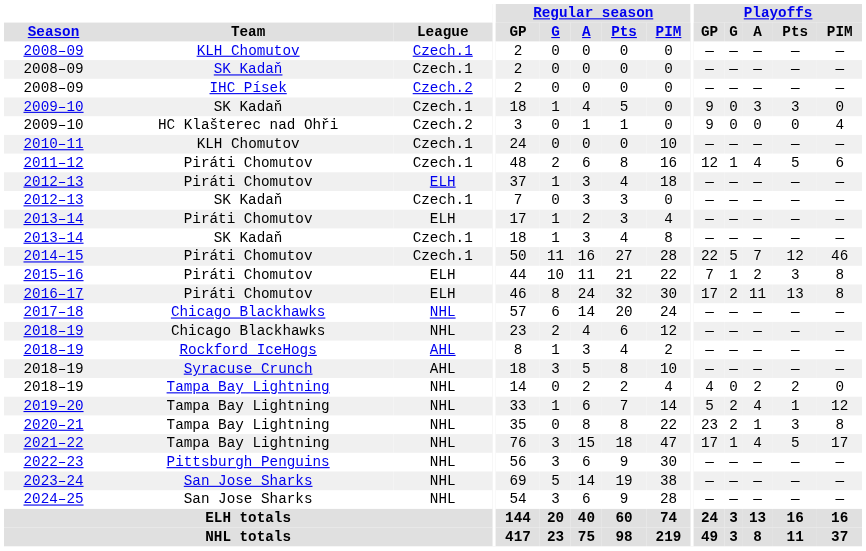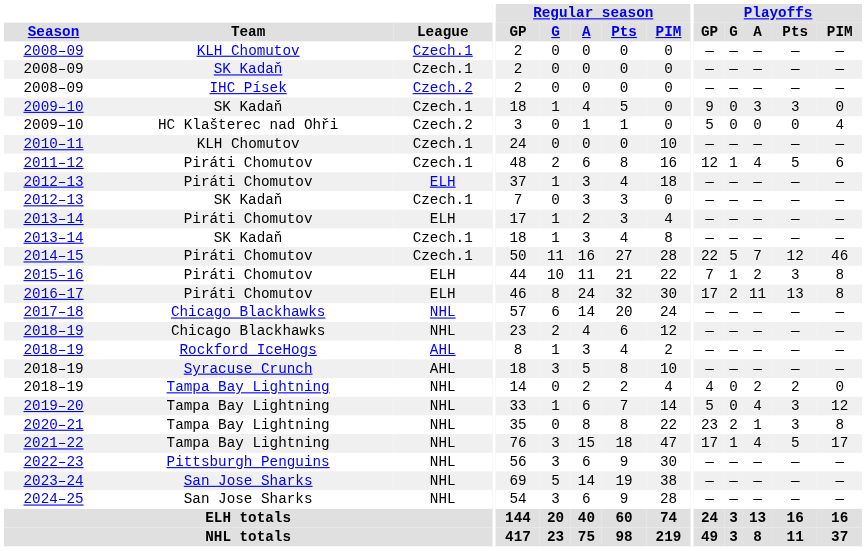 <table border="0" cellpadding="1" cellspacing="0" style="text-align:center; width:60em">
 <tr bgcolor="#e0e0e0">
 <th colspan="3" bgcolor="#ffffff"></th>
 <th rowspan="99" bgcolor="#ffffff"></th>
 <th colspan="5"><a href='#'>Regular season</a></th>
 <th rowspan="99" bgcolor="#ffffff"></th>
 <th colspan="5"><a href='#'>Playoffs</a></th>
 </tr>
 <tr bgcolor="#e0e0e0">
 <th><a href='#'>Season</a></th>
 <th>Team</th>
 <th>League</th>
 <th>GP</th>
 <th><a href='#'>G</a></th>
 <th><a href='#'>A</a></th>
 <th><a href='#'>Pts</a></th>
 <th><a href='#'>PIM</a></th>
 <th>GP</th>
 <th>G</th>
 <th>A</th>
 <th>Pts</th>
 <th>PIM</th>
 </tr>
 <tr>
 <td><a href='#'>2008–09</a></td>
 <td><a href='#'>KLH Chomutov</a></td>
 <td><a href='#'>Czech.1</a></td>
 <td>2</td>
 <td>0</td>
 <td>0</td>
 <td>0</td>
 <td>0</td>
 <td>—</td>
 <td>—</td>
 <td>—</td>
 <td>—</td>
 <td>—</td>
 </tr>
 <tr bgcolor="#f0f0f0">
 <td>2008–09</td>
 <td><a href='#'>SK Kadaň</a></td>
 <td>Czech.1</td>
 <td>2</td>
 <td>0</td>
 <td>0</td>
 <td>0</td>
 <td>0</td>
 <td>—</td>
 <td>—</td>
 <td>—</td>
 <td>—</td>
 <td>—</td>
 </tr>
 <tr>
 <td>2008–09</td>
 <td><a href='#'>IHC Písek</a></td>
 <td><a href='#'>Czech.2</a></td>
 <td>2</td>
 <td>0</td>
 <td>0</td>
 <td>0</td>
 <td>0</td>
 <td>—</td>
 <td>—</td>
 <td>—</td>
 <td>—</td>
 <td>—</td>
 </tr>
 <tr bgcolor="#f0f0f0">
 <td><a href='#'>2009–10</a></td>
 <td>SK Kadaň</td>
 <td>Czech.1</td>
 <td>18</td>
 <td>1</td>
 <td>4</td>
 <td>5</td>
 <td>0</td>
 <td>9</td>
 <td>0</td>
 <td>3</td>
 <td>3</td>
 <td>0</td>
 </tr>
 <tr>
 <td>2009–10</td>
 <td>HC Klašterec nad Ohři</td>
 <td>Czech.2</td>
 <td>3</td>
 <td>0</td>
 <td>1</td>
 <td>1</td>
 <td>0</td>
-<td>9</td>
+<td>5</td>
 <td>0</td>
 <td>0</td>
 <td>0</td>
 <td>4</td>
 </tr>
 <tr bgcolor="#f0f0f0">
 <td><a href='#'>2010–11</a></td>
 <td>KLH Chomutov</td>
 <td>Czech.1</td>
 <td>24</td>
 <td>0</td>
 <td>0</td>
 <td>0</td>
 <td>10</td>
 <td>—</td>
 <td>—</td>
 <td>—</td>
 <td>—</td>
 <td>—</td>
 </tr>
 <tr>
 <td><a href='#'>2011–12</a></td>
 <td>Piráti Chomutov</td>
 <td>Czech.1</td>
 <td>48</td>
 <td>2</td>
 <td>6</td>
 <td>8</td>
 <td>16</td>
 <td>12</td>
 <td>1</td>
 <td>4</td>
 <td>5</td>
 <td>6</td>
 </tr>
 <tr bgcolor="#f0f0f0">
 <td><a href='#'>2012–13</a></td>
 <td>Piráti Chomutov</td>
 <td><a href='#'>ELH</a></td>
 <td>37</td>
 <td>1</td>
 <td>3</td>
 <td>4</td>
 <td>18</td>
 <td>—</td>
 <td>—</td>
 <td>—</td>
 <td>—</td>
 <td>—</td>
 </tr>
 <tr>
 <td><a href='#'>2012–13</a></td>
 <td>SK Kadaň</td>
 <td>Czech.1</td>
 <td>7</td>
 <td>0</td>
 <td>3</td>
 <td>3</td>
 <td>0</td>
 <td>—</td>
 <td>—</td>
 <td>—</td>
 <td>—</td>
 <td>—</td>
 </tr>
 <tr bgcolor="#f0f0f0">
 <td><a href='#'>2013–14</a></td>
 <td>Piráti Chomutov</td>
 <td>ELH</td>
 <td>17</td>
 <td>1</td>
 <td>2</td>
 <td>3</td>
 <td>4</td>
 <td>—</td>
 <td>—</td>
 <td>—</td>
 <td>—</td>
 <td>—</td>
 </tr>
 <tr>
 <td><a href='#'>2013–14</a></td>
 <td>SK Kadaň</td>
 <td>Czech.1</td>
 <td>18</td>
 <td>1</td>
 <td>3</td>
 <td>4</td>
 <td>8</td>
 <td>—</td>
 <td>—</td>
 <td>—</td>
 <td>—</td>
 <td>—</td>
 </tr>
 <tr bgcolor="#f0f0f0">
 <td><a href='#'>2014–15</a></td>
 <td>Piráti Chomutov</td>
 <td>Czech.1</td>
 <td>50</td>
 <td>11</td>
 <td>16</td>
 <td>27</td>
 <td>28</td>
 <td>22</td>
 <td>5</td>
 <td>7</td>
 <td>12</td>
 <td>46</td>
 </tr>
 <tr>
 <td><a href='#'>2015–16</a></td>
 <td>Piráti Chomutov</td>
 <td>ELH</td>
 <td>44</td>
 <td>10</td>
 <td>11</td>
 <td>21</td>
 <td>22</td>
 <td>7</td>
 <td>1</td>
 <td>2</td>
 <td>3</td>
 <td>8</td>
 </tr>
 <tr bgcolor="#f0f0f0">
 <td><a href='#'>2016–17</a></td>
 <td>Piráti Chomutov</td>
 <td>ELH</td>
 <td>46</td>
 <td>8</td>
 <td>24</td>
 <td>32</td>
 <td>30</td>
 <td>17</td>
 <td>2</td>
 <td>11</td>
 <td>13</td>
 <td>8</td>
 </tr>
 <tr>
 <td><a href='#'>2017–18</a></td>
 <td><a href='#'>Chicago Blackhawks</a></td>
 <td><a href='#'>NHL</a></td>
 <td>57</td>
 <td>6</td>
 <td>14</td>
 <td>20</td>
 <td>24</td>
 <td>—</td>
 <td>—</td>
 <td>—</td>
 <td>—</td>
 <td>—</td>
 </tr>
 <tr bgcolor="#f0f0f0">
 <td><a href='#'>2018–19</a></td>
 <td>Chicago Blackhawks</td>
 <td>NHL</td>
 <td>23</td>
 <td>2</td>
 <td>4</td>
 <td>6</td>
 <td>12</td>
 <td>—</td>
 <td>—</td>
 <td>—</td>
 <td>—</td>
 <td>—</td>
 </tr>
 <tr>
 <td><a href='#'>2018–19</a></td>
 <td><a href='#'>Rockford IceHogs</a></td>
 <td><a href='#'>AHL</a></td>
 <td>8</td>
 <td>1</td>
 <td>3</td>
 <td>4</td>
 <td>2</td>
 <td>—</td>
 <td>—</td>
 <td>—</td>
 <td>—</td>
 <td>—</td>
 </tr>
 <tr bgcolor="#f0f0f0">
 <td>2018–19</td>
 <td><a href='#'>Syracuse Crunch</a></td>
 <td>AHL</td>
 <td>18</td>
 <td>3</td>
 <td>5</td>
 <td>8</td>
 <td>10</td>
 <td>—</td>
 <td>—</td>
 <td>—</td>
 <td>—</td>
 <td>—</td>
 </tr>
 <tr>
 <td>2018–19</td>
 <td><a href='#'>Tampa Bay Lightning</a></td>
 <td>NHL</td>
 <td>14</td>
 <td>0</td>
 <td>2</td>
 <td>2</td>
 <td>4</td>
 <td>4</td>
 <td>0</td>
 <td>2</td>
 <td>2</td>
 <td>0</td>
 </tr>
 <tr bgcolor="#f0f0f0">
 <td><a href='#'>2019–20</a></td>
 <td>Tampa Bay Lightning</td>
 <td>NHL</td>
 <td>33</td>
 <td>1</td>
 <td>6</td>
 <td>7</td>
 <td>14</td>
 <td>5</td>
-<td>2</td>
+<td>0</td>
 <td>4</td>
-<td>1</td>
+<td>3</td>
 <td>12</td>
 </tr>
 <tr>
 <td><a href='#'>2020–21</a></td>
 <td>Tampa Bay Lightning</td>
 <td>NHL</td>
 <td>35</td>
 <td>0</td>
 <td>8</td>
 <td>8</td>
 <td>22</td>
 <td>23</td>
 <td>2</td>
 <td>1</td>
 <td>3</td>
 <td>8</td>
 </tr>
 <tr bgcolor="#f0f0f0">
 <td><a href='#'>2021–22</a></td>
 <td>Tampa Bay Lightning</td>
 <td>NHL</td>
 <td>76</td>
 <td>3</td>
 <td>15</td>
 <td>18</td>
 <td>47</td>
 <td>17</td>
 <td>1</td>
 <td>4</td>
 <td>5</td>
 <td>17</td>
 </tr>
 <tr>
 <td><a href='#'>2022–23</a></td>
 <td><a href='#'>Pittsburgh Penguins</a></td>
 <td>NHL</td>
 <td>56</td>
 <td>3</td>
 <td>6</td>
 <td>9</td>
 <td>30</td>
 <td>—</td>
 <td>—</td>
 <td>—</td>
 <td>—</td>
 <td>—</td>
 </tr>
 <tr bgcolor="#f0f0f0">
 <td><a href='#'>2023–24</a></td>
 <td><a href='#'>San Jose Sharks</a></td>
 <td>NHL</td>
 <td>69</td>
 <td>5</td>
 <td>14</td>
 <td>19</td>
 <td>38</td>
 <td>—</td>
 <td>—</td>
 <td>—</td>
 <td>—</td>
 <td>—</td>
 </tr>
 <tr>
 <td><a href='#'>2024–25</a></td>
 <td>San Jose Sharks</td>
 <td>NHL</td>
 <td>54</td>
 <td>3</td>
 <td>6</td>
 <td>9</td>
 <td>28</td>
 <td>—</td>
 <td>—</td>
 <td>—</td>
 <td>—</td>
 <td>—</td>
 </tr>
 <tr bgcolor="#e0e0e0">
 <th colspan="3">ELH totals</th>
 <th>144</th>
 <th>20</th>
 <th>40</th>
 <th>60</th>
 <th>74</th>
 <th>24</th>
 <th>3</th>
 <th>13</th>
 <th>16</th>
 <th>16</th>
 </tr>
 <tr bgcolor="#e0e0e0">
 <th colspan="3">NHL totals</th>
 <th>417</th>
 <th>23</th>
 <th>75</th>
 <th>98</th>
 <th>219</th>
 <th>49</th>
 <th>3</th>
 <th>8</th>
 <th>11</th>
 <th>37</th>
 </tr>
 </table>
